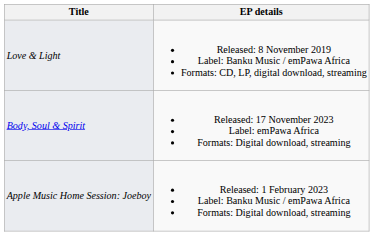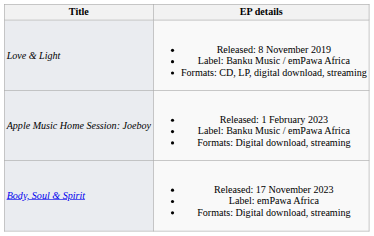 <table class="wikitable plainrowheaders" style="text-align:center;">
 <tr>
 <th>Title</th>
 <th>EP details</th>
 </tr>
 <tr>
 <td scope="row" style="text-align: left; background-color: #eaecf0;"><em>Love & Light</em></td>
 <td><br><ul><li>Released: 8 November 2019</li><li>Label: Banku Music / emPawa Africa</li><li>Formats: CD, LP, digital download, streaming</li></ul></td>
 </tr>
 <tr>
+<td scope="row" style="text-align: left; background-color: #eaecf0;"><em>Apple Music Home Session: Joeboy</em></td>
+<td><br><ul><li>Released: 1 February 2023</li><li>Label: Banku Music / emPawa Africa</li><li>Formats: Digital download, streaming</li></ul></td>
+</tr>
+<tr>
 <td scope="row" style="text-align: left; background-color: #eaecf0;"><em><a href='#'>Body, Soul & Spirit</a></em></td>
 <td><br><ul><li>Released: 17 November 2023</li><li>Label: emPawa Africa</li><li>Formats: Digital download, streaming</li></ul></td>
 </tr>
-<tr>
-<td scope="row" style="text-align: left; background-color: #eaecf0;"><em>Apple Music Home Session: Joeboy</em></td>
-<td><br><ul><li>Released: 1 February 2023</li><li>Label: Banku Music / emPawa Africa</li><li>Formats: Digital download, streaming</li></ul></td>
-</tr>
 </table>
